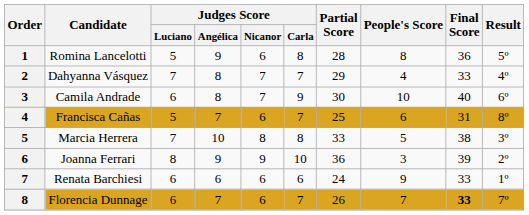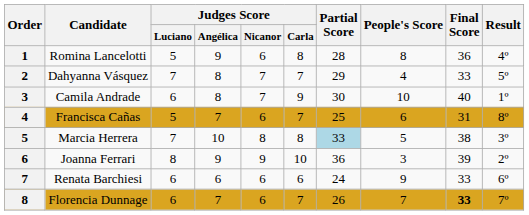 <table class="wikitable" style="margin= auto; text-align: center;">
 <tr>
 <th scope=row rowspan=2>Order</th>
 <th rowspan=2>Candidate</th>
 <th colspan=4>Judges Score</th>
 <th rowspan=2>Partial<br>Score</th>
 <th rowspan=2>People's Score</th>
 <th rowspan=2>Final<br>Score</th>
 <th rowspan=2>Result</th>
 </tr>
 <tr>
 <th><small>Luciano</small></th>
 <th><small>Angélica</small></th>
 <th><small>Nicanor</small></th>
 <th><small>Carla</small></th>
 </tr>
 <tr>
 <th>1</th>
 <td>Romina Lancelotti</td>
 <td>5</td>
 <td>9</td>
 <td>6</td>
 <td>8</td>
 <td>28</td>
 <td>8</td>
 <td>36</td>
-<td>5º</td>
+<td>4º</td>
 </tr>
 <tr>
 <th>2</th>
 <td>Dahyanna Vásquez</td>
 <td>7</td>
 <td>8</td>
 <td>7</td>
 <td>7</td>
 <td>29</td>
 <td>4</td>
 <td>33</td>
-<td>4º</td>
+<td>5º</td>
 </tr>
 <tr>
 <th>3</th>
 <td>Camila Andrade</td>
 <td>6</td>
 <td>8</td>
 <td>7</td>
 <td>9</td>
 <td>30</td>
 <td>10</td>
 <td>40</td>
-<td>6º</td>
+<td>1º</td>
 </tr>
 <tr bgcolor="Goldenrod">
 <th>4</th>
 <td>Francisca Cañas</td>
 <td>5</td>
 <td>7</td>
 <td>6</td>
 <td>7</td>
 <td>25</td>
 <td>6</td>
 <td>31</td>
 <td>8º</td>
 </tr>
 <tr>
 <th>5</th>
 <td>Marcia Herrera</td>
 <td>7</td>
 <td>10</td>
 <td>8</td>
 <td>8</td>
-<td>33</td>
+<td style="background: lightblue;">33</td>
 <td>5</td>
 <td>38</td>
 <td>3º</td>
 </tr>
 <tr>
 <th>6</th>
 <td>Joanna Ferrari</td>
 <td>8</td>
 <td>9</td>
 <td>9</td>
 <td>10</td>
 <td>36</td>
 <td>3</td>
 <td>39</td>
 <td>2º</td>
 </tr>
 <tr>
 <th>7</th>
 <td>Renata Barchiesi</td>
 <td>6</td>
 <td>6</td>
 <td>6</td>
 <td>6</td>
 <td>24</td>
 <td>9</td>
 <td>33</td>
-<td>1º</td>
+<td>6º</td>
 </tr>
 <tr bgcolor="Goldenrod">
 <th>8</th>
 <td>Florencia Dunnage</td>
 <td>6</td>
 <td>7</td>
 <td>6</td>
 <td>7</td>
 <td>26</td>
 <td>7</td>
 <td><strong>33</strong></td>
 <td>7º</td>
 </tr>
 </table>
